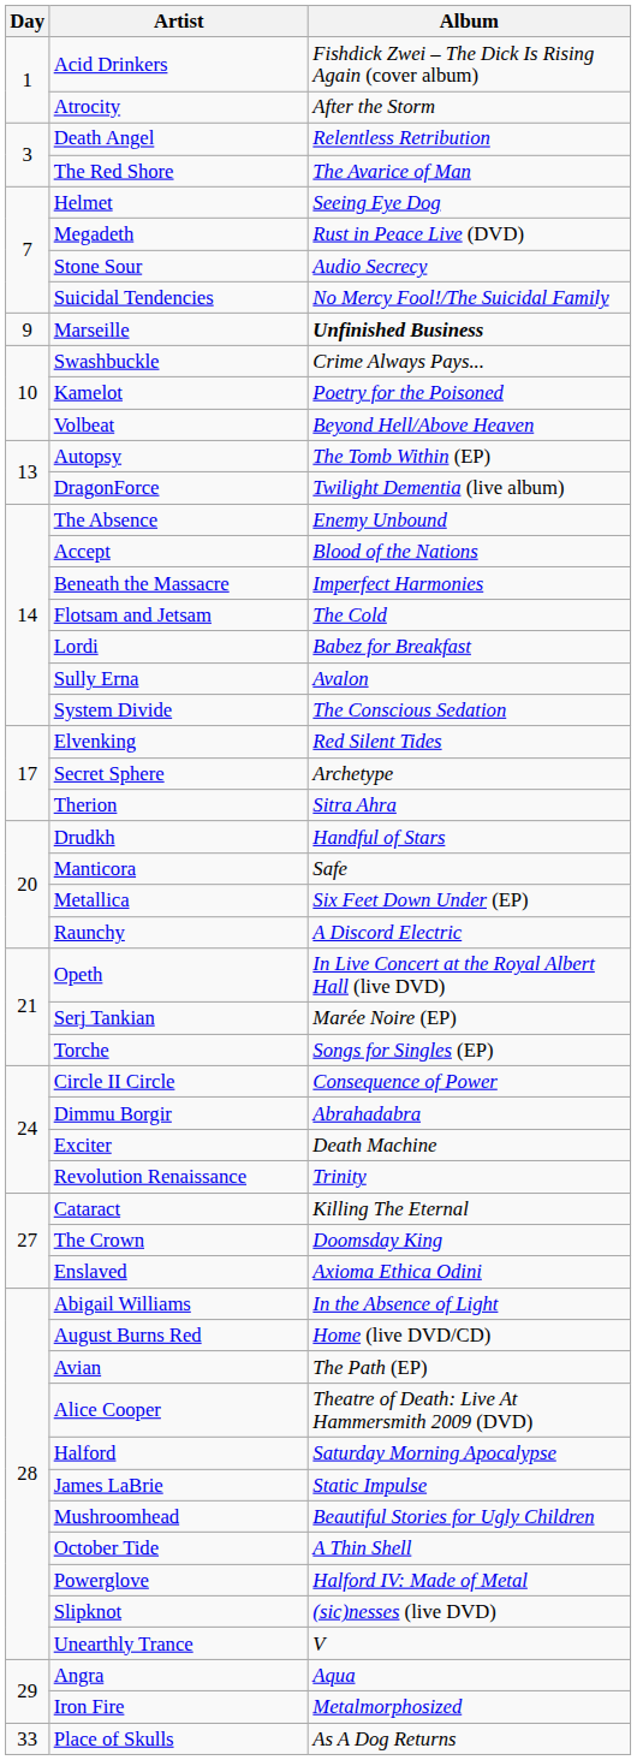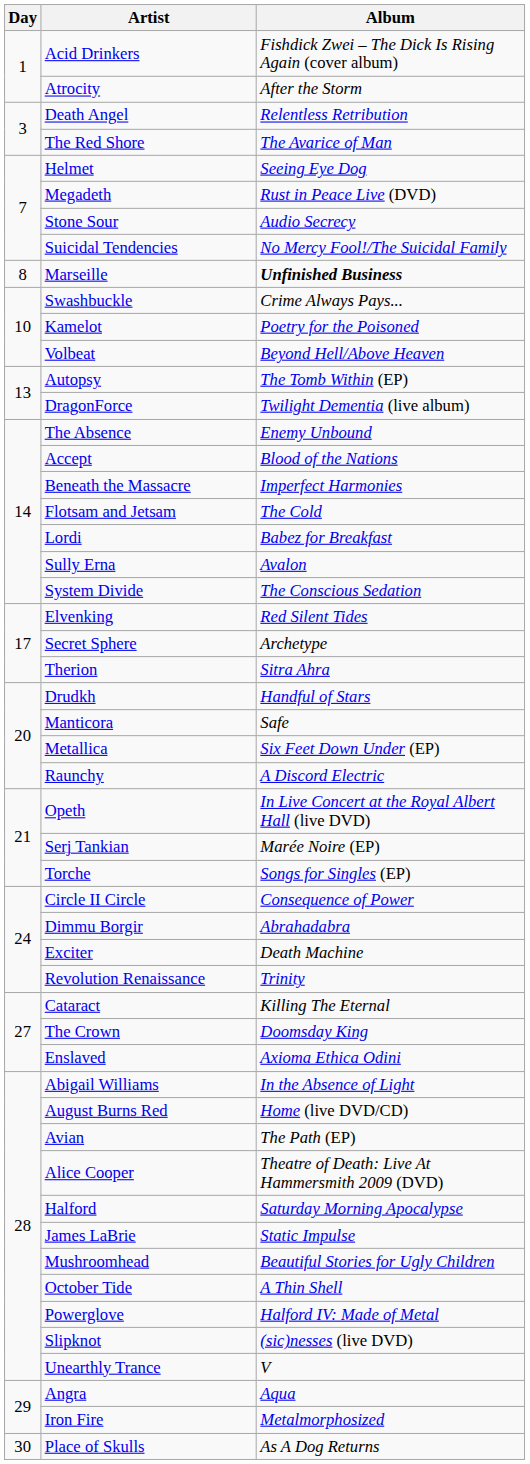 <table class="wikitable">
 <tr>
 <th style="width:20px;">Day</th>
 <th style="width:200px;">Artist</th>
 <th style="width:250px;">Album</th>
 </tr>
 <tr>
 <td style="text-align:center;" rowspan="2">1</td>
 <td><a href='#'>Acid Drinkers</a></td>
 <td><em>Fishdick Zwei – The Dick Is Rising Again</em> (cover album)</td>
 </tr>
 <tr>
 <td><a href='#'>Atrocity</a></td>
 <td><em>After the Storm</em></td>
 </tr>
 <tr>
 <td style="text-align:center;" rowspan="2">3</td>
 <td><a href='#'>Death Angel</a></td>
 <td><em><a href='#'>Relentless Retribution</a></em></td>
 </tr>
 <tr>
 <td><a href='#'>The Red Shore</a></td>
 <td><em><a href='#'>The Avarice of Man</a></em></td>
 </tr>
 <tr>
 <td style="text-align:center;" rowspan="4">7</td>
 <td><a href='#'>Helmet</a></td>
 <td><em><a href='#'>Seeing Eye Dog</a></em></td>
 </tr>
 <tr>
 <td><a href='#'>Megadeth</a></td>
 <td><em><a href='#'>Rust in Peace Live</a></em> (DVD)</td>
 </tr>
 <tr>
 <td><a href='#'>Stone Sour</a></td>
 <td><em><a href='#'>Audio Secrecy</a></em></td>
 </tr>
 <tr>
 <td><a href='#'>Suicidal Tendencies</a></td>
 <td><em><a href='#'>No Mercy Fool!/The Suicidal Family</a></em></td>
 </tr>
 <tr>
-<td style="text-align:center;">9</td>
+<td style="text-align:center;">8</td>
 <td><a href='#'>Marseille</a></td>
 <td><strong><em>Unfinished Business</em></strong></td>
 </tr>
 <tr>
 <td style="text-align:center;" rowspan="3">10</td>
 <td><a href='#'>Swashbuckle</a></td>
 <td><em>Crime Always Pays...</em></td>
 </tr>
 <tr>
 <td><a href='#'>Kamelot</a></td>
 <td><em><a href='#'>Poetry for the Poisoned</a></em></td>
 </tr>
 <tr>
 <td><a href='#'>Volbeat</a></td>
 <td><em><a href='#'>Beyond Hell/Above Heaven</a></em></td>
 </tr>
 <tr>
 <td style="text-align:center;" rowspan="2">13</td>
 <td><a href='#'>Autopsy</a></td>
 <td><em><a href='#'>The Tomb Within</a></em> (EP)</td>
 </tr>
 <tr>
 <td><a href='#'>DragonForce</a></td>
 <td><em><a href='#'>Twilight Dementia</a></em> (live album)</td>
 </tr>
 <tr>
 <td style="text-align:center;" rowspan="7">14</td>
 <td><a href='#'>The Absence</a></td>
 <td><em><a href='#'>Enemy Unbound</a></em></td>
 </tr>
 <tr>
 <td><a href='#'>Accept</a></td>
 <td><em><a href='#'>Blood of the Nations</a></em></td>
 </tr>
 <tr>
 <td><a href='#'>Beneath the Massacre</a></td>
 <td><em><a href='#'>Imperfect Harmonies</a></em></td>
 </tr>
 <tr>
 <td><a href='#'>Flotsam and Jetsam</a></td>
 <td><em><a href='#'>The Cold</a></em></td>
 </tr>
 <tr>
 <td><a href='#'>Lordi</a></td>
 <td><em><a href='#'>Babez for Breakfast</a></em></td>
 </tr>
 <tr>
 <td><a href='#'>Sully Erna</a></td>
 <td><em><a href='#'>Avalon</a></em></td>
 </tr>
 <tr>
 <td><a href='#'>System Divide</a></td>
 <td><em><a href='#'>The Conscious Sedation</a></em></td>
 </tr>
 <tr>
 <td style="text-align:center;" rowspan="3">17</td>
 <td><a href='#'>Elvenking</a></td>
 <td><em><a href='#'>Red Silent Tides</a></em></td>
 </tr>
 <tr>
 <td><a href='#'>Secret Sphere</a></td>
 <td><em>Archetype</em></td>
 </tr>
 <tr>
 <td><a href='#'>Therion</a></td>
 <td><em><a href='#'>Sitra Ahra</a></em></td>
 </tr>
 <tr>
 <td style="text-align:center;" rowspan="4">20</td>
 <td><a href='#'>Drudkh</a></td>
 <td><em><a href='#'>Handful of Stars</a></em></td>
 </tr>
 <tr>
 <td><a href='#'>Manticora</a></td>
 <td><em>Safe</em></td>
 </tr>
 <tr>
 <td><a href='#'>Metallica</a></td>
 <td><em><a href='#'>Six Feet Down Under</a></em> (EP)</td>
 </tr>
 <tr>
 <td><a href='#'>Raunchy</a></td>
 <td><em><a href='#'>A Discord Electric</a></em></td>
 </tr>
 <tr>
 <td style="text-align:center;" rowspan="3">21</td>
 <td><a href='#'>Opeth</a></td>
 <td><em><a href='#'>In Live Concert at the Royal Albert Hall</a></em> (live DVD)</td>
 </tr>
 <tr>
 <td><a href='#'>Serj Tankian</a></td>
 <td><em>Marée Noire</em> (EP)</td>
 </tr>
 <tr>
 <td><a href='#'>Torche</a></td>
 <td><em><a href='#'>Songs for Singles</a></em> (EP)</td>
 </tr>
 <tr>
 <td style="text-align:center;" rowspan="4">24</td>
 <td><a href='#'>Circle II Circle</a></td>
 <td><em><a href='#'>Consequence of Power</a></em></td>
 </tr>
 <tr>
 <td><a href='#'>Dimmu Borgir</a></td>
 <td><em><a href='#'>Abrahadabra</a></em></td>
 </tr>
 <tr>
 <td><a href='#'>Exciter</a></td>
 <td><em>Death Machine</em></td>
 </tr>
 <tr>
 <td><a href='#'>Revolution Renaissance</a></td>
 <td><em><a href='#'>Trinity</a></em></td>
 </tr>
 <tr>
 <td style="text-align:center;" rowspan="3">27</td>
 <td><a href='#'>Cataract</a></td>
 <td><em>Killing The Eternal</em></td>
 </tr>
 <tr>
 <td><a href='#'>The Crown</a></td>
 <td><em><a href='#'>Doomsday King</a></em></td>
 </tr>
 <tr>
 <td><a href='#'>Enslaved</a></td>
 <td><em><a href='#'>Axioma Ethica Odini</a></em></td>
 </tr>
 <tr>
 <td style="text-align:center;" rowspan="11">28</td>
 <td><a href='#'>Abigail Williams</a></td>
 <td><em><a href='#'>In the Absence of Light</a></em></td>
 </tr>
 <tr>
 <td><a href='#'>August Burns Red</a></td>
 <td><em><a href='#'>Home</a></em> (live DVD/CD)</td>
 </tr>
 <tr>
 <td><a href='#'>Avian</a></td>
 <td><em>The Path</em> (EP)</td>
 </tr>
 <tr>
 <td><a href='#'>Alice Cooper</a></td>
 <td><em>Theatre of Death: Live At Hammersmith 2009</em> (DVD)</td>
 </tr>
 <tr>
 <td><a href='#'>Halford</a></td>
 <td><em><a href='#'>Saturday Morning Apocalypse</a></em></td>
 </tr>
 <tr>
 <td><a href='#'>James LaBrie</a></td>
 <td><em><a href='#'>Static Impulse</a></em></td>
 </tr>
 <tr>
 <td><a href='#'>Mushroomhead</a></td>
 <td><em><a href='#'>Beautiful Stories for Ugly Children</a></em></td>
 </tr>
 <tr>
 <td><a href='#'>October Tide</a></td>
 <td><em><a href='#'>A Thin Shell</a></em></td>
 </tr>
 <tr>
 <td><a href='#'>Powerglove</a></td>
 <td><em><a href='#'>Halford IV: Made of Metal</a></em></td>
 </tr>
 <tr>
 <td><a href='#'>Slipknot</a></td>
 <td><em><a href='#'>(sic)nesses</a></em> (live DVD)</td>
 </tr>
 <tr>
 <td><a href='#'>Unearthly Trance</a></td>
 <td><em>V</em></td>
 </tr>
 <tr>
 <td style="text-align:center;" rowspan="2">29</td>
 <td><a href='#'>Angra</a></td>
 <td><em><a href='#'>Aqua</a></em></td>
 </tr>
 <tr>
 <td><a href='#'>Iron Fire</a></td>
 <td><em><a href='#'>Metalmorphosized</a></em></td>
 </tr>
 <tr>
-<td style="text-align:center;">33</td>
+<td style="text-align:center;">30</td>
 <td><a href='#'>Place of Skulls</a></td>
 <td><em>As A Dog Returns</em></td>
 </tr>
 </table>
